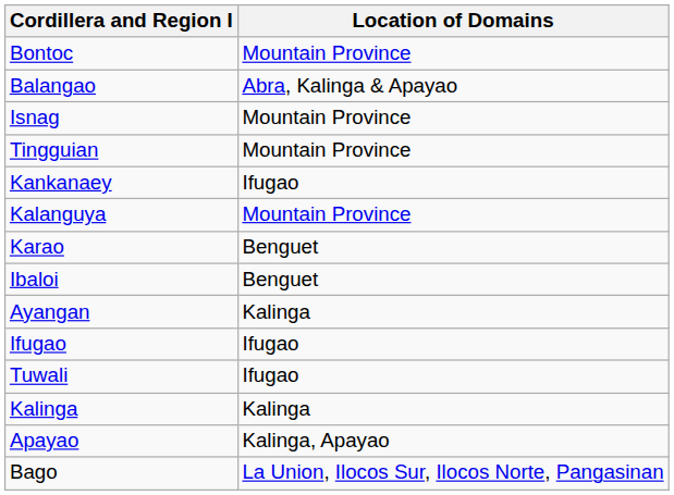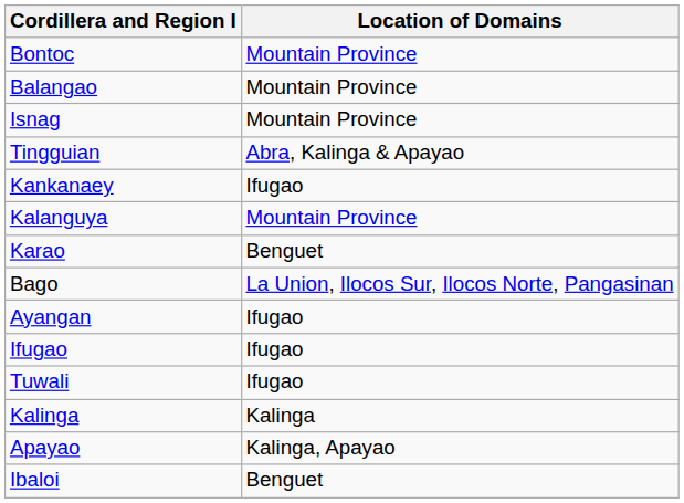 <table class="wikitable">
 <tr>
 <th>Cordillera and Region I</th>
 <th>Location of Domains</th>
 </tr>
 <tr>
 <td><a href='#'>Bontoc</a></td>
 <td><a href='#'>Mountain Province</a></td>
 </tr>
 <tr>
 <td><a href='#'>Balangao</a></td>
-<td><a href='#'>Abra</a>, Kalinga & Apayao</td>
+<td>Mountain Province</td>
 </tr>
 <tr>
 <td><a href='#'>Isnag</a></td>
 <td>Mountain Province</td>
 </tr>
 <tr>
 <td><a href='#'>Tingguian</a></td>
-<td>Mountain Province</td>
+<td><a href='#'>Abra</a>, Kalinga & Apayao</td>
 </tr>
 <tr>
 <td><a href='#'>Kankanaey</a></td>
 <td>Ifugao</td>
 </tr>
 <tr>
 <td><a href='#'>Kalanguya</a></td>
 <td><a href='#'>Mountain Province</a></td>
 </tr>
 <tr>
 <td><a href='#'>Karao</a></td>
 <td>Benguet</td>
 </tr>
 <tr>
-<td><a href='#'>Ibaloi</a></td>
-<td>Benguet</td>
+<td>Bago</td>
+<td><a href='#'>La Union</a>, <a href='#'>Ilocos Sur</a>, <a href='#'>Ilocos Norte</a>, <a href='#'>Pangasinan</a></td>
 </tr>
 <tr>
 <td><a href='#'>Ayangan</a></td>
-<td>Kalinga</td>
+<td>Ifugao</td>
 </tr>
 <tr>
 <td><a href='#'>Ifugao</a></td>
 <td>Ifugao</td>
 </tr>
 <tr>
 <td><a href='#'>Tuwali</a></td>
 <td>Ifugao</td>
 </tr>
 <tr>
 <td><a href='#'>Kalinga</a></td>
 <td>Kalinga</td>
 </tr>
 <tr>
 <td><a href='#'>Apayao</a></td>
 <td>Kalinga, Apayao</td>
 </tr>
 <tr>
-<td>Bago</td>
-<td><a href='#'>La Union</a>, <a href='#'>Ilocos Sur</a>, <a href='#'>Ilocos Norte</a>, <a href='#'>Pangasinan</a></td>
+<td><a href='#'>Ibaloi</a></td>
+<td>Benguet</td>
 </tr>
 </table>
